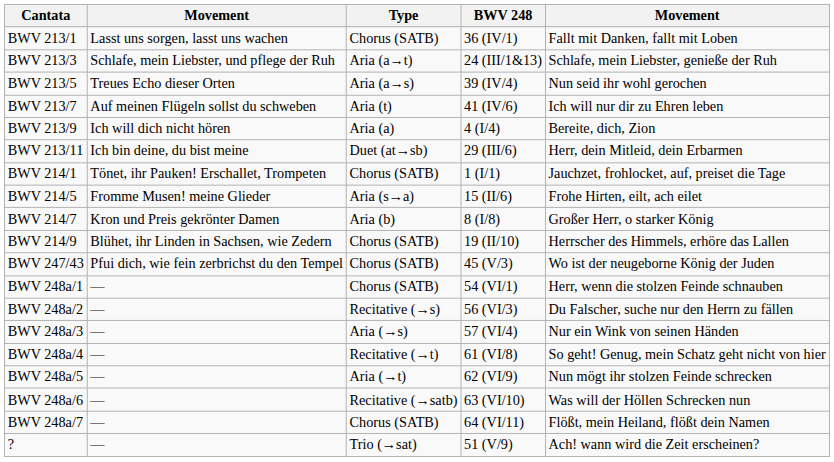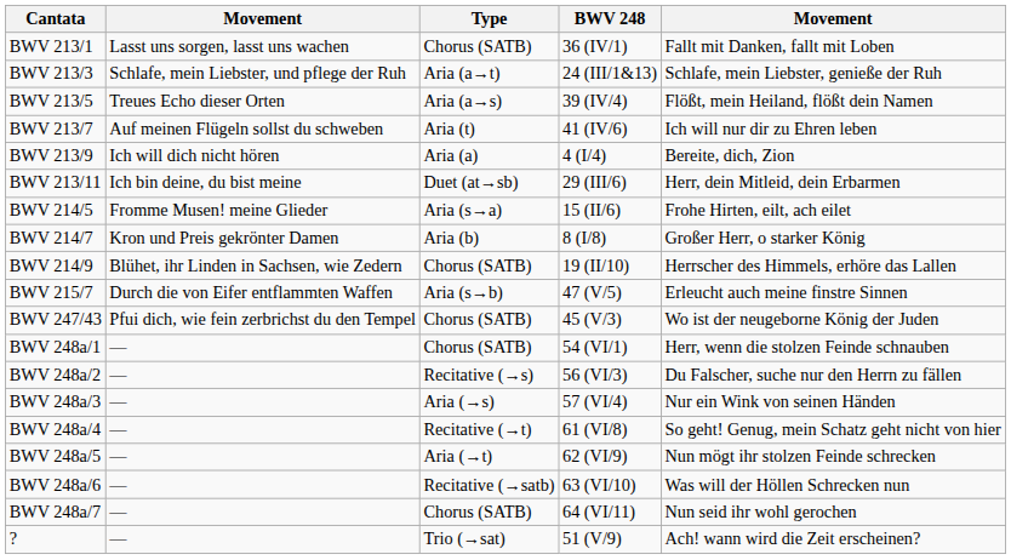 <table class="wikitable sortable">
 <tr>
 <th scope="col">Cantata</th>
 <th scope="col">Movement</th>
 <th scope="col">Type</th>
 <th scope="col">BWV 248</th>
 <th scope="col">Movement</th>
 </tr>
 <tr>
 <td data-sort-value="BWV 213/01">BWV 213/1</td>
 <td>Lasst uns sorgen, lasst uns wachen</td>
 <td>Chorus (SATB)</td>
 <td>36 (IV/1)</td>
 <td>Fallt mit Danken, fallt mit Loben</td>
 </tr>
 <tr>
 <td data-sort-value="BWV 213/03">BWV 213/3</td>
 <td>Schlafe, mein Liebster, und pflege der Ruh</td>
 <td>Aria (a→t)</td>
 <td>24 (III/1&13)</td>
 <td>Schlafe, mein Liebster, genieße der Ruh</td>
 </tr>
 <tr>
 <td data-sort-value="BWV 213/05">BWV 213/5</td>
 <td>Treues Echo dieser Orten</td>
 <td>Aria (a→s)</td>
 <td>39 (IV/4)</td>
-<td>Nun seid ihr wohl gerochen</td>
+<td>Flößt, mein Heiland, flößt dein Namen</td>
 </tr>
 <tr>
 <td data-sort-value="BWV 213/07">BWV 213/7</td>
 <td>Auf meinen Flügeln sollst du schweben</td>
 <td>Aria (t)</td>
 <td>41 (IV/6)</td>
 <td>Ich will nur dir zu Ehren leben</td>
 </tr>
 <tr>
 <td data-sort-value="BWV 213/09">BWV 213/9</td>
 <td>Ich will dich nicht hören</td>
 <td>Aria (a)</td>
 <td>4 (I/4)</td>
 <td>Bereite, dich, Zion</td>
 </tr>
 <tr>
 <td>BWV 213/11</td>
 <td>Ich bin deine, du bist meine</td>
 <td>Duet (at→sb)</td>
 <td>29 (III/6)</td>
 <td>Herr, dein Mitleid, dein Erbarmen</td>
 </tr>
 <tr>
-<td>BWV 214/1</td>
-<td>Tönet, ihr Pauken! Erschallet, Trompeten</td>
-<td>Chorus (SATB)</td>
-<td>1 (I/1)</td>
-<td>Jauchzet, frohlocket, auf, preiset die Tage</td>
-</tr>
-<tr>
 <td>BWV 214/5</td>
 <td>Fromme Musen! meine Glieder</td>
 <td>Aria (s→a)</td>
 <td>15 (II/6)</td>
 <td>Frohe Hirten, eilt, ach eilet</td>
 </tr>
 <tr>
 <td>BWV 214/7</td>
 <td>Kron und Preis gekrönter Damen</td>
 <td>Aria (b)</td>
 <td>8 (I/8)</td>
 <td>Großer Herr, o starker König</td>
 </tr>
 <tr>
 <td>BWV 214/9</td>
 <td>Blühet, ihr Linden in Sachsen, wie Zedern</td>
 <td>Chorus (SATB)</td>
 <td>19 (II/10)</td>
 <td>Herrscher des Himmels, erhöre das Lallen</td>
+</tr>
+<tr>
+<td>BWV 215/7</td>
+<td>Durch die von Eifer entflammten Waffen</td>
+<td>Aria (s→b)</td>
+<td>47 (V/5)</td>
+<td>Erleucht auch meine finstre Sinnen</td>
 </tr>
 <tr>
 <td>BWV 247/43</td>
 <td>Pfui dich, wie fein zerbrichst du den Tempel</td>
 <td>Chorus (SATB)</td>
 <td>45 (V/3)</td>
 <td>Wo ist der neugeborne König der Juden</td>
 </tr>
 <tr>
 <td>BWV 248a/1</td>
 <td>—</td>
 <td>Chorus (SATB)</td>
 <td>54 (VI/1)</td>
 <td>Herr, wenn die stolzen Feinde schnauben</td>
 </tr>
 <tr>
 <td>BWV 248a/2</td>
 <td>—</td>
 <td>Recitative (→s)</td>
 <td>56 (VI/3)</td>
 <td>Du Falscher, suche nur den Herrn zu fällen</td>
 </tr>
 <tr>
 <td>BWV 248a/3</td>
 <td>—</td>
 <td>Aria (→s)</td>
 <td>57 (VI/4)</td>
 <td>Nur ein Wink von seinen Händen</td>
 </tr>
 <tr>
 <td>BWV 248a/4</td>
 <td>—</td>
 <td>Recitative (→t)</td>
 <td>61 (VI/8)</td>
 <td>So geht! Genug, mein Schatz geht nicht von hier</td>
 </tr>
 <tr>
 <td>BWV 248a/5</td>
 <td>—</td>
 <td>Aria (→t)</td>
 <td>62 (VI/9)</td>
 <td>Nun mögt ihr stolzen Feinde schrecken</td>
 </tr>
 <tr>
 <td>BWV 248a/6</td>
 <td>—</td>
 <td>Recitative (→satb)</td>
 <td>63 (VI/10)</td>
 <td>Was will der Höllen Schrecken nun</td>
 </tr>
 <tr>
 <td>BWV 248a/7</td>
 <td>—</td>
 <td>Chorus (SATB)</td>
 <td>64 (VI/11)</td>
-<td>Flößt, mein Heiland, flößt dein Namen</td>
+<td>Nun seid ihr wohl gerochen</td>
 </tr>
 <tr>
 <td data-sort-value="BWV deest">?</td>
 <td>—</td>
 <td>Trio (→sat)</td>
 <td>51 (V/9)</td>
 <td>Ach! wann wird die Zeit erscheinen?</td>
 </tr>
 </table>
